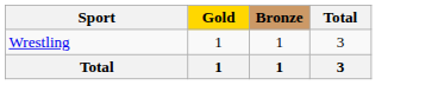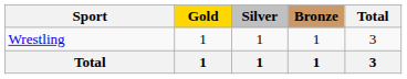 <table class="wikitable sortable" style="text-align:center;">
 <tr>
 <th width=180>Sport</th>
 <th scope="col" style="background:gold; width:55px;">Gold</th>
+<th scope="col" style="background:silver; width:55px;">Silver</th>
 <th scope="col" style="background:#cc9966; width:55px;">Bronze</th>
 <th width=55>Total</th>
 </tr>
 <tr>
 <td align=left><a href='#'>Wrestling</a></td>
+<td>1</td>
 <td>1</td>
 <td>1</td>
 <td>3</td>
 </tr>
 <tr class="sortbottom">
 <th>Total</th>
 <th>1</th>
 <th>1</th>
+<th>1</th>
 <th>3</th>
 </tr>
 </table>
